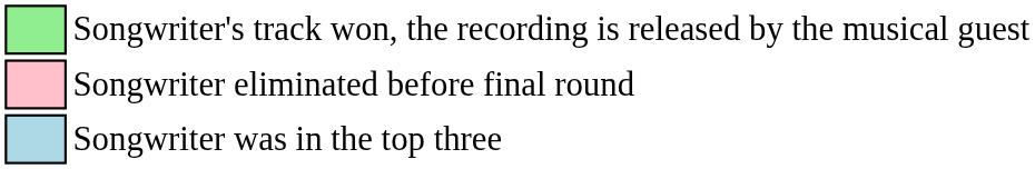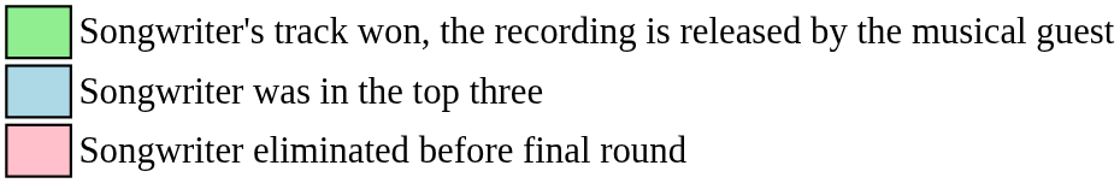 <table class="toccolours" style="font-size: 90%; white-space: nowrap">
 <tr>
 <td style="background:lightgreen; border:1px solid black;">      </td>
 <td>Songwriter's track won, the recording is released by the musical guest</td>
 </tr>
 <tr>
+<td style="background:lightblue; border:1px solid black;">      </td>
+<td>Songwriter was in the top three</td>
+</tr>
+<tr>
 <td style="background:pink; border:1px solid black;">      </td>
 <td>Songwriter eliminated before final round</td>
 </tr>
 <tr>
-<td style="background:lightblue; border:1px solid black;">      </td>
-<td>Songwriter was in the top three</td>
-</tr>
-<tr>
 </tr>
 </table>
